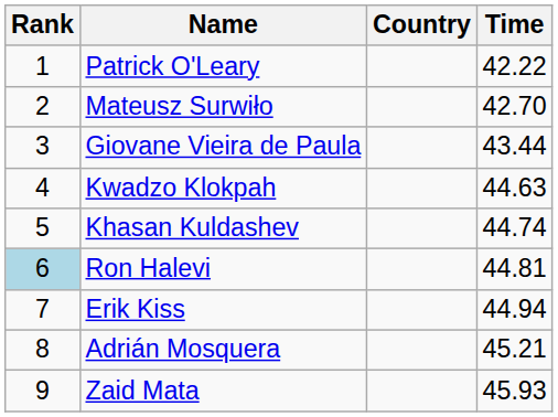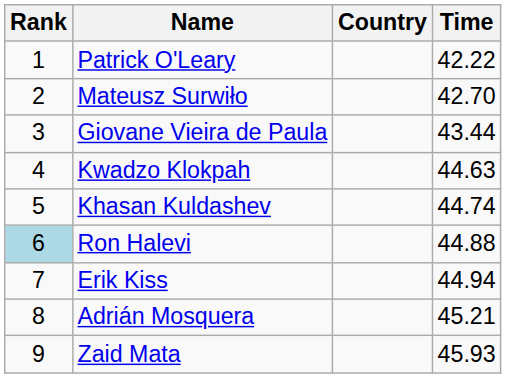 <table class="wikitable" style="text-align:center">
 <tr>
 <th>Rank</th>
 <th>Name</th>
 <th>Country</th>
 <th>Time</th>
 </tr>
 <tr>
 <td>1</td>
 <td align="left"><a href='#'>Patrick O'Leary</a></td>
 <td align="left"></td>
 <td>42.22</td>
 </tr>
 <tr>
 <td>2</td>
 <td align="left"><a href='#'>Mateusz Surwiło</a></td>
 <td align="left"></td>
 <td>42.70</td>
 </tr>
 <tr>
 <td>3</td>
 <td align="left"><a href='#'>Giovane Vieira de Paula</a></td>
 <td align="left"></td>
 <td>43.44</td>
 </tr>
 <tr>
 <td>4</td>
 <td align="left"><a href='#'>Kwadzo Klokpah</a></td>
 <td align="left"></td>
 <td>44.63</td>
 </tr>
 <tr>
 <td>5</td>
 <td align="left"><a href='#'>Khasan Kuldashev</a></td>
 <td align="left"></td>
 <td>44.74</td>
 </tr>
 <tr>
 <td style="background: lightblue;">6</td>
 <td align="left"><a href='#'>Ron Halevi</a></td>
 <td align="left"></td>
-<td>44.81</td>
+<td>44.88</td>
 </tr>
 <tr>
 <td>7</td>
 <td align="left"><a href='#'>Erik Kiss</a></td>
 <td align="left"></td>
 <td>44.94</td>
 </tr>
 <tr>
 <td>8</td>
 <td align="left"><a href='#'>Adrián Mosquera</a></td>
 <td align="left"></td>
 <td>45.21</td>
 </tr>
 <tr>
 <td>9</td>
 <td align="left"><a href='#'>Zaid Mata</a></td>
 <td align="left"></td>
 <td>45.93</td>
 </tr>
 </table>
